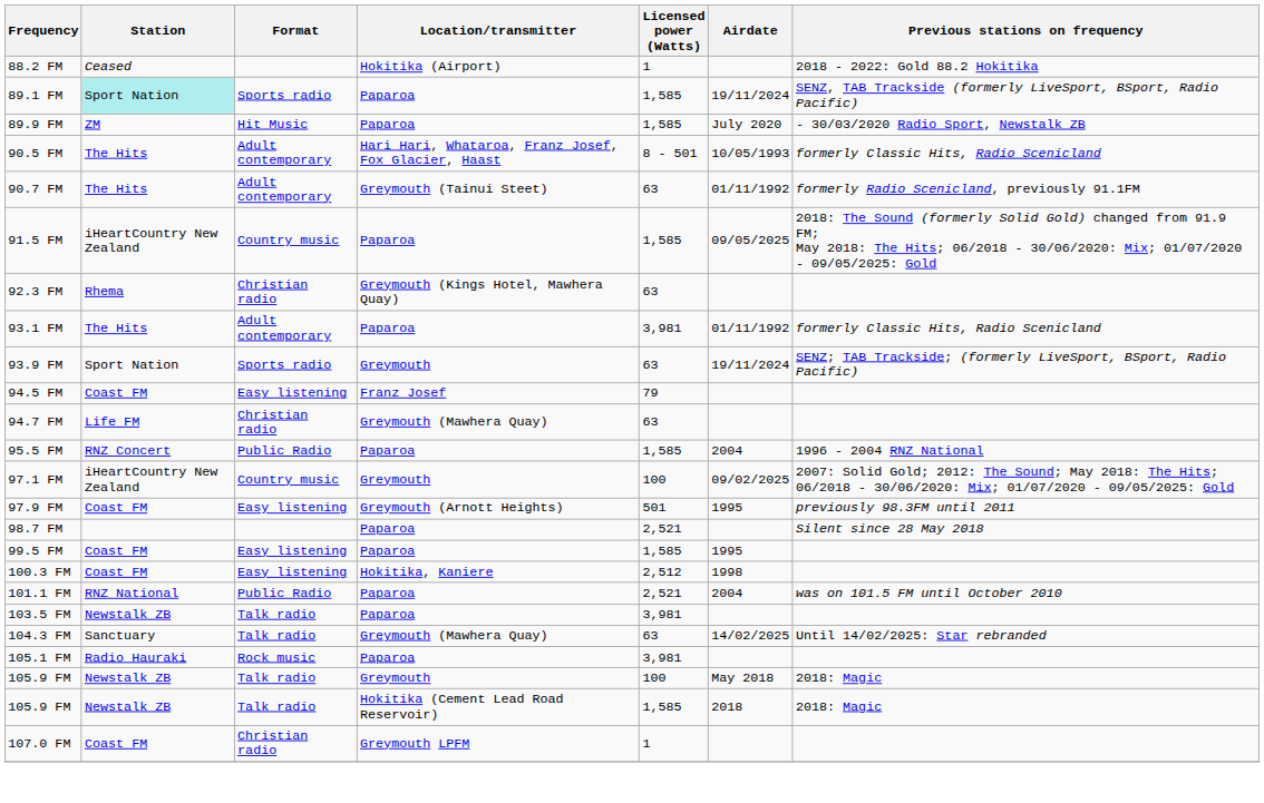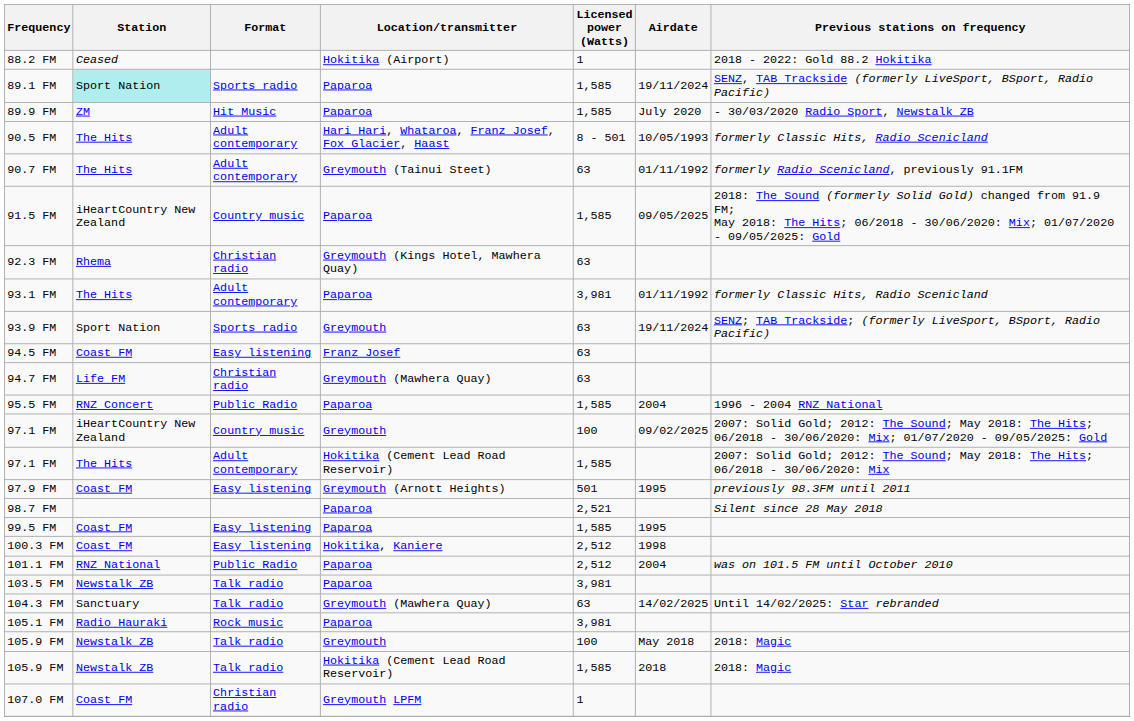 <table class="wikitable sortable defaultleft col5right">
 <tr>
 <th scope="col">Frequency<br></th>
 <th scope="col">Station</th>
 <th scope="col">Format</th>
 <th scope="col">Location/transmitter</th>
 <th scope="col">Licensed<br>power<br>(Watts)</th>
 <th scope="col">Airdate</th>
 <th scope="col">Previous stations on frequency</th>
 </tr>
 <tr>
 <td>88.2 FM</td>
 <td><em>Ceased</em></td>
 <td></td>
 <td><a href='#'>Hokitika</a> (Airport)</td>
 <td>1</td>
 <td></td>
 <td>2018 - 2022: Gold 88.2 <a href='#'>Hokitika</a></td>
 </tr>
 <tr>
 <td>89.1 FM</td>
 <td style="background: paleturquoise;">Sport Nation</td>
 <td><a href='#'>Sports radio</a></td>
 <td><a href='#'>Paparoa</a></td>
 <td>1,585</td>
 <td>19/11/2024</td>
 <td><a href='#'>SENZ</a>, <a href='#'>TAB Trackside</a> <em>(formerly LiveSport, BSport, Radio Pacific)</em></td>
 </tr>
 <tr>
 <td>89.9 FM</td>
 <td><a href='#'>ZM</a></td>
 <td><a href='#'>Hit Music</a></td>
 <td><a href='#'>Paparoa</a></td>
 <td>1,585</td>
 <td>July 2020</td>
 <td>- 30/03/2020 <a href='#'>Radio Sport</a>, <a href='#'>Newstalk ZB</a></td>
 </tr>
 <tr>
 <td>90.5 FM</td>
 <td><a href='#'>The Hits</a></td>
 <td><a href='#'>Adult contemporary</a></td>
 <td><a href='#'>Hari Hari</a>, <a href='#'>Whataroa</a>, <a href='#'>Franz Josef</a>, <a href='#'>Fox Glacier</a>, <a href='#'>Haast</a></td>
 <td>8 - 501</td>
 <td>10/05/1993</td>
 <td><em>formerly Classic Hits, <a href='#'>Radio Scenicland</a></em></td>
 </tr>
 <tr>
 <td>90.7 FM</td>
 <td><a href='#'>The Hits</a></td>
 <td><a href='#'>Adult contemporary</a></td>
 <td><a href='#'>Greymouth</a> (Tainui Steet)</td>
 <td>63</td>
 <td>01/11/1992</td>
 <td><em>formerly <a href='#'>Radio Scenicland</a></em>, previously 91.1FM</td>
 </tr>
 <tr>
 <td>91.5 FM</td>
 <td>iHeartCountry New Zealand</td>
 <td><a href='#'>Country music</a></td>
 <td><a href='#'>Paparoa</a></td>
 <td>1,585</td>
 <td>09/05/2025</td>
 <td>2018: <a href='#'>The Sound</a> <em>(formerly Solid Gold)</em> changed from 91.9 FM; <br> May 2018: <a href='#'>The Hits</a>; 06/2018 - 30/06/2020: <a href='#'>Mix</a>; 01/07/2020 - 09/05/2025: <a href='#'>Gold</a></td>
 </tr>
 <tr>
 <td>92.3 FM</td>
 <td><a href='#'>Rhema</a></td>
 <td><a href='#'>Christian radio</a></td>
 <td><a href='#'>Greymouth</a> (Kings Hotel, Mawhera Quay)</td>
 <td>63</td>
 <td></td>
 <td></td>
 </tr>
 <tr>
 <td>93.1 FM</td>
 <td><a href='#'>The Hits</a></td>
 <td><a href='#'>Adult contemporary</a></td>
 <td><a href='#'>Paparoa</a></td>
 <td>3,981</td>
 <td>01/11/1992</td>
 <td><em>formerly Classic Hits, Radio Scenicland</em></td>
 </tr>
 <tr>
 <td>93.9 FM</td>
 <td>Sport Nation</td>
 <td><a href='#'>Sports radio</a></td>
 <td><a href='#'>Greymouth</a></td>
 <td>63</td>
 <td>19/11/2024</td>
 <td><a href='#'>SENZ</a>; <a href='#'>TAB Trackside</a>; <em>(formerly LiveSport, BSport, Radio Pacific)</em></td>
 </tr>
 <tr>
 <td>94.5 FM</td>
 <td><a href='#'>Coast FM</a></td>
 <td><a href='#'>Easy listening</a></td>
 <td><a href='#'>Franz Josef</a></td>
-<td>79</td>
+<td>63</td>
 <td></td>
 <td></td>
 </tr>
 <tr>
 <td>94.7 FM</td>
 <td><a href='#'>Life FM</a></td>
 <td><a href='#'>Christian radio</a></td>
 <td><a href='#'>Greymouth</a> (Mawhera Quay)</td>
 <td>63</td>
 <td></td>
 <td></td>
 </tr>
 <tr>
 <td>95.5 FM</td>
 <td><a href='#'>RNZ Concert</a></td>
 <td><a href='#'>Public Radio</a></td>
 <td><a href='#'>Paparoa</a></td>
 <td>1,585</td>
 <td>2004</td>
 <td>1996 - 2004 <a href='#'>RNZ National</a></td>
 </tr>
 <tr>
 <td>97.1 FM</td>
 <td>iHeartCountry New Zealand</td>
 <td><a href='#'>Country music</a></td>
 <td><a href='#'>Greymouth</a></td>
 <td>100</td>
 <td>09/02/2025</td>
 <td>2007: Solid Gold; 2012: <a href='#'>The Sound</a>; May 2018: <a href='#'>The Hits</a>; 06/2018 - 30/06/2020: <a href='#'>Mix</a>; 01/07/2020 - 09/05/2025: <a href='#'>Gold</a></td>
+</tr>
+<tr>
+<td>97.1 FM</td>
+<td><a href='#'>The Hits</a></td>
+<td><a href='#'>Adult contemporary</a></td>
+<td><a href='#'>Hokitika</a> (Cement Lead Road Reservoir)</td>
+<td>1,585</td>
+<td></td>
+<td>2007: Solid Gold; 2012: <a href='#'>The Sound</a>; May 2018: <a href='#'>The Hits</a>; 06/2018 - 30/06/2020: <a href='#'>Mix</a></td>
 </tr>
 <tr>
 <td>97.9 FM</td>
 <td><a href='#'>Coast FM</a></td>
 <td><a href='#'>Easy listening</a></td>
 <td><a href='#'>Greymouth</a> (Arnott Heights)</td>
 <td>501</td>
 <td>1995</td>
 <td><em>previously 98.3FM until 2011</em></td>
 </tr>
 <tr>
 <td>98.7 FM</td>
 <td></td>
 <td></td>
 <td><a href='#'>Paparoa</a></td>
 <td>2,521</td>
 <td></td>
 <td><em>Silent since 28 May 2018</em></td>
 </tr>
 <tr>
 <td>99.5 FM</td>
 <td><a href='#'>Coast FM</a></td>
 <td><a href='#'>Easy listening</a></td>
 <td><a href='#'>Paparoa</a></td>
 <td>1,585</td>
 <td>1995</td>
 <td></td>
 </tr>
 <tr>
 <td>100.3 FM</td>
 <td><a href='#'>Coast FM</a></td>
 <td><a href='#'>Easy listening</a></td>
 <td><a href='#'>Hokitika</a>, <a href='#'>Kaniere</a></td>
 <td>2,512</td>
 <td>1998</td>
 <td></td>
 </tr>
 <tr>
 <td>101.1 FM</td>
 <td><a href='#'>RNZ National</a></td>
 <td><a href='#'>Public Radio</a></td>
 <td><a href='#'>Paparoa</a></td>
-<td>2,521</td>
+<td>2,512</td>
 <td>2004</td>
 <td><em>was on 101.5 FM until October 2010</em></td>
 </tr>
 <tr>
 <td>103.5 FM</td>
 <td><a href='#'>Newstalk ZB</a></td>
 <td><a href='#'>Talk radio</a></td>
 <td><a href='#'>Paparoa</a></td>
 <td>3,981</td>
 <td></td>
 <td></td>
 </tr>
 <tr>
 <td>104.3 FM</td>
 <td>Sanctuary</td>
 <td><a href='#'>Talk radio</a></td>
 <td><a href='#'>Greymouth</a> (Mawhera Quay)</td>
 <td>63</td>
 <td>14/02/2025</td>
 <td>Until 14/02/2025: <a href='#'>Star</a> <em>rebranded</em></td>
 </tr>
 <tr>
 <td>105.1 FM</td>
 <td><a href='#'>Radio Hauraki</a></td>
 <td><a href='#'>Rock music</a></td>
 <td><a href='#'>Paparoa</a></td>
 <td>3,981</td>
 <td></td>
 <td></td>
 </tr>
 <tr>
 <td>105.9 FM</td>
 <td><a href='#'>Newstalk ZB</a></td>
 <td><a href='#'>Talk radio</a></td>
 <td><a href='#'>Greymouth</a></td>
 <td>100</td>
 <td>May 2018</td>
 <td>2018: <a href='#'>Magic</a></td>
 </tr>
 <tr>
 <td>105.9 FM</td>
 <td><a href='#'>Newstalk ZB</a></td>
 <td><a href='#'>Talk radio</a></td>
 <td><a href='#'>Hokitika</a> (Cement Lead Road Reservoir)</td>
 <td>1,585</td>
 <td>2018</td>
 <td>2018: <a href='#'>Magic</a></td>
 </tr>
 <tr>
 <td>107.0 FM</td>
 <td><a href='#'>Coast FM</a></td>
 <td><a href='#'>Christian radio</a></td>
 <td><a href='#'>Greymouth</a> <a href='#'>LPFM</a></td>
 <td>1</td>
 <td></td>
 <td></td>
 </tr>
 <tr>
 </tr>
 </table>
